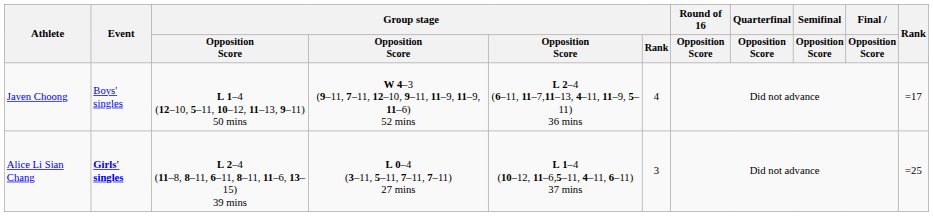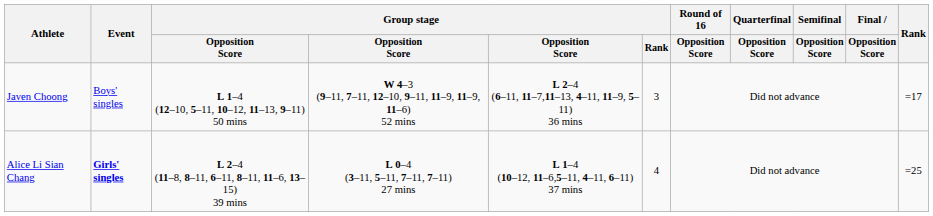 <table class="wikitable" style="font-size:90%">
 <tr>
 <th rowspan=2>Athlete</th>
 <th rowspan=2>Event</th>
 <th colspan=4>Group stage</th>
 <th>Round of 16</th>
 <th>Quarterfinal</th>
 <th>Semifinal</th>
 <th>Final / </th>
 <th rowspan=2>Rank</th>
 </tr>
 <tr style="font-size:95%">
 <th>Opposition<br>Score</th>
 <th>Opposition<br>Score</th>
 <th>Opposition<br>Score</th>
 <th>Rank</th>
 <th>Opposition<br>Score</th>
 <th>Opposition<br>Score</th>
 <th>Opposition<br>Score</th>
 <th>Opposition<br>Score</th>
 </tr>
 <tr align=center>
 <td align=left><a href='#'>Javen Choong</a></td>
 <td align=left><a href='#'>Boys' singles</a></td>
 <td align=center><br><br><strong>L</strong> <strong>1</strong>–4<br>(<strong>12</strong>–10, <strong>5</strong>–11, <strong>10</strong>–12, <strong>11</strong>–13, <strong>9</strong>–11)<br>50 mins</td>
 <td align=center><br><strong>W</strong> <strong>4</strong>–3<br>(<strong>9</strong>–11, <strong>7</strong>–11, <strong>12</strong>–10, <strong>9</strong>–11, <strong>11</strong>–9, <strong>11</strong>–9, <strong>11</strong>–6)<br>52 mins</td>
 <td align=center><br><strong>L</strong> <strong>2</strong>–4<br>(<strong>6</strong>–11, <strong>11</strong>–7,<strong>11</strong>–13, <strong>4</strong>–11, <strong>11</strong>–9, <strong>5</strong>–11)<br>36 mins</td>
-<td align=center>4</td>
+<td align=center>3</td>
 <td colspan="4" align=center>Did not advance</td>
 <td align=center>=17</td>
 </tr>
 <tr align=center>
 <td align=left><a href='#'>Alice Li Sian Chang</a></td>
 <td align=left><strong><a href='#'>Girls' singles</a></strong></td>
 <td align=center><br><br><strong>L</strong> <strong>2</strong>–4<br>(<strong>11</strong>–8, <strong>8</strong>–11, <strong>6</strong>–11, <strong>8</strong>–11, <strong>11</strong>–6, <strong>13</strong>–15)<br>39 mins</td>
 <td align=center><br><strong>L</strong> <strong>0</strong>–4<br>(<strong>3</strong>–11, <strong>5</strong>–11, <strong>7</strong>–11, <strong>7</strong>–11)<br>27 mins</td>
 <td align=center><br><strong>L</strong> <strong>1</strong>–4<br>(<strong>10</strong>–12, <strong>11</strong>–6,<strong>5</strong>–11, <strong>4</strong>–11, <strong>6</strong>–11)<br>37 mins</td>
-<td align=center>3</td>
+<td align=center>4</td>
 <td colspan="4" align=center>Did not advance</td>
 <td align=center>=25</td>
 </tr>
 </table>
